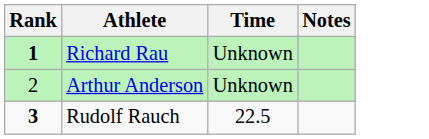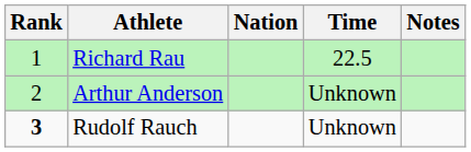 <table class="wikitable sortable" style="text-align:center">
 <tr>
 <th>Rank</th>
 <th>Athlete</th>
+<th>Nation</th>
 <th>Time</th>
 <th>Notes</th>
 </tr>
 <tr bgcolor=bbf3bb>
-<td><strong>1</strong></td>
+<td>1</td>
 <td align=left><a href='#'>Richard Rau</a></td>
-<td data-sort-value=30.0>Unknown</td>
+<td align=left></td>
+<td>22.5</td>
 <td></td>
 </tr>
 <tr bgcolor=bbf3bb>
 <td>2</td>
 <td align=left><a href='#'>Arthur Anderson</a></td>
+<td align=left></td>
 <td data-sort-value=30.0>Unknown</td>
 <td></td>
 </tr>
 <tr>
 <td><strong>3</strong></td>
 <td align=left>Rudolf Rauch</td>
-<td>22.5</td>
+<td align=left></td>
+<td data-sort-value=30.0>Unknown</td>
 <td></td>
 </tr>
 </table>
